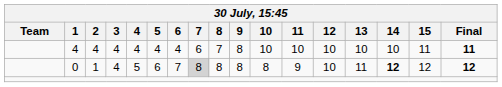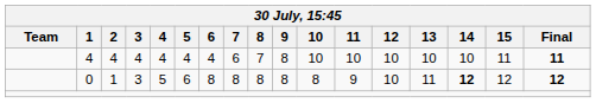 <table class=wikitable style="text-align:center; width: 55%">
 <tr>
 <th colspan=17><em>30 July, 15:45</em></th>
 </tr>
 <tr>
 <th>Team</th>
 <th>1</th>
 <th>2</th>
 <th>3</th>
 <th>4</th>
 <th>5</th>
 <th>6</th>
 <th>7</th>
 <th>8</th>
 <th>9</th>
 <th>10</th>
 <th>11</th>
 <th>12</th>
 <th>13</th>
 <th>14</th>
 <th>15</th>
 <th>Final</th>
 </tr>
 <tr>
 <td align=left></td>
 <td>4</td>
 <td>4</td>
 <td>4</td>
 <td>4</td>
 <td>4</td>
 <td>4</td>
 <td>6</td>
 <td>7</td>
 <td>8</td>
 <td>10</td>
 <td>10</td>
 <td>10</td>
 <td>10</td>
 <td>10</td>
 <td>11</td>
 <td><strong>11</strong></td>
 </tr>
 <tr>
 <td align=left><strong></strong></td>
 <td>0</td>
 <td>1</td>
-<td>4</td>
+<td>3</td>
 <td>5</td>
 <td>6</td>
-<td>7</td>
-<td style="background: lightgrey;">8</td>
+<td>8</td>
+<td>8</td>
 <td>8</td>
 <td>8</td>
 <td>8</td>
 <td>9</td>
 <td>10</td>
 <td>11</td>
 <td><strong>12</strong></td>
 <td>12</td>
 <td><strong>12</strong></td>
 </tr>
 <tr>
 <td colspan=17></td>
 </tr>
 </table>
